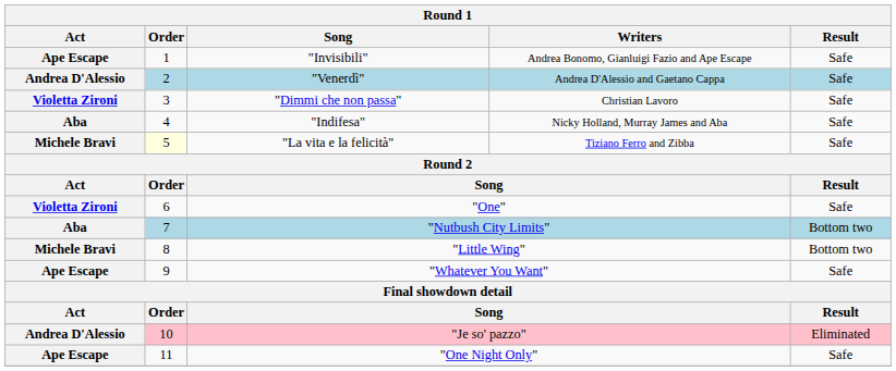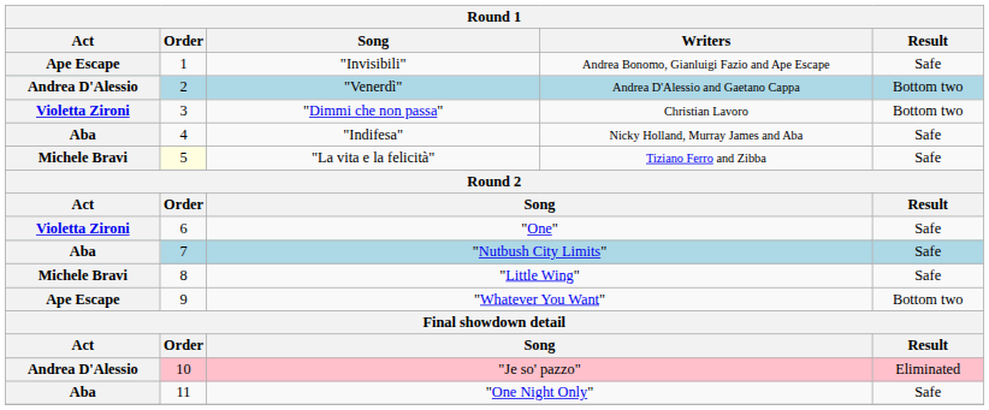 <table class="wikitable plainrowheaders" style="text-align:center;">
 <tr>
 <th colspan="5">Round 1</th>
 </tr>
 <tr>
 <th scope="col" style="width:10em;">Act</th>
 <th scope="col">Order</th>
 <th scope="col" style="width:22em;">Song</th>
 <th scope="col" style="width:22em;">Writers</th>
 <th scope="col" style="width:7em;">Result</th>
 </tr>
 <tr>
 <th scope="row">Ape Escape</th>
 <td>1</td>
 <td>"Invisibili"</td>
 <td><small>Andrea Bonomo, Gianluigi Fazio and Ape Escape</small></td>
 <td>Safe</td>
 </tr>
 <tr style="background:lightblue;">
 <th scope="row">Andrea D'Alessio</th>
 <td>2</td>
 <td>"Venerdì"</td>
 <td><small>Andrea D'Alessio and Gaetano Cappa</small></td>
-<td>Safe</td>
+<td>Bottom two</td>
 </tr>
 <tr>
 <th scope="row"><a href='#'>Violetta Zironi</a></th>
 <td>3</td>
 <td>"<a href='#'>Dimmi che non passa</a>"</td>
 <td><small>Christian Lavoro</small></td>
-<td>Safe</td>
+<td>Bottom two</td>
 </tr>
 <tr>
 <th scope="row">Aba</th>
 <td>4</td>
 <td>"Indifesa"</td>
 <td><small>Nicky Holland, Murray James and Aba</small></td>
 <td>Safe</td>
 </tr>
 <tr>
 <th scope="row">Michele Bravi</th>
 <td style="background: lightyellow;">5</td>
 <td>"La vita e la felicità"</td>
 <td><small><a href='#'>Tiziano Ferro</a> and Zibba</small></td>
 <td>Safe</td>
 </tr>
 <tr>
 <th colspan="5">Round 2</th>
 </tr>
 <tr>
 <th scope="col" style="width:10em;">Act</th>
 <th scope="col">Order</th>
 <th scope="col" style="width:34em;" colspan="2">Song</th>
 <th scope="col" style="width:7em;">Result</th>
 </tr>
 <tr>
 <th scope="row"><a href='#'>Violetta Zironi</a></th>
 <td>6</td>
 <td colspan="2">"<a href='#'>One</a>"</td>
 <td>Safe</td>
 </tr>
 <tr style="background:lightblue;">
 <th scope="row">Aba</th>
 <td>7</td>
 <td colspan="2">"<a href='#'>Nutbush City Limits</a>"</td>
-<td>Bottom two</td>
+<td>Safe</td>
 </tr>
 <tr>
 <th scope="row">Michele Bravi</th>
 <td>8</td>
 <td colspan="2">"<a href='#'>Little Wing</a>"</td>
-<td>Bottom two</td>
+<td>Safe</td>
 </tr>
 <tr>
 <th scope="row">Ape Escape</th>
 <td>9</td>
 <td colspan="2">"<a href='#'>Whatever You Want</a>"</td>
-<td>Safe</td>
+<td>Bottom two</td>
 </tr>
 <tr>
 <th colspan="5">Final showdown detail</th>
 </tr>
 <tr>
 <th scope="col" style="width:10em;">Act</th>
 <th scope="col">Order</th>
 <th scope="col" style="width:34em;" colspan="2">Song</th>
 <th scope="col" style="width:7em;">Result</th>
 </tr>
 <tr style="background:pink;">
 <th scope="row">Andrea D'Alessio</th>
 <td>10</td>
 <td colspan="2">"Je so' pazzo"</td>
 <td>Eliminated</td>
 </tr>
 <tr>
-<th scope="row">Ape Escape</th>
+<th scope="row">Aba</th>
 <td>11</td>
 <td colspan="2">"<a href='#'>One Night Only</a>"</td>
 <td>Safe</td>
 </tr>
 <tr>
 </tr>
 </table>
